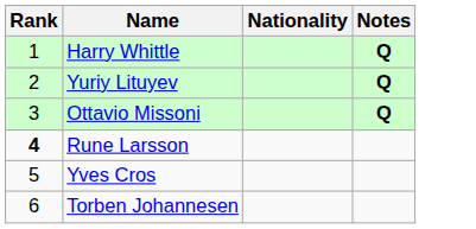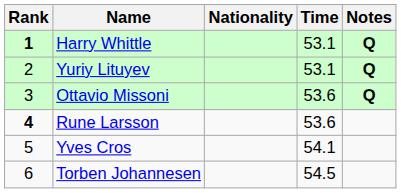 <table class="wikitable sortable" style="text-align:center">
 <tr>
 <th>Rank</th>
 <th>Name</th>
 <th>Nationality</th>
+<th>Time</th>
 <th>Notes</th>
 </tr>
 <tr bgcolor=ccffcc>
-<td>1</td>
+<td><strong>1</strong></td>
 <td align=left><a href='#'>Harry Whittle</a></td>
 <td align=left></td>
+<td>53.1</td>
 <td><strong>Q</strong></td>
 </tr>
 <tr bgcolor=ccffcc>
 <td>2</td>
 <td align=left><a href='#'>Yuriy Lituyev</a></td>
 <td align=left></td>
+<td>53.1</td>
 <td><strong>Q</strong></td>
 </tr>
 <tr bgcolor=ccffcc>
 <td>3</td>
 <td align=left><a href='#'>Ottavio Missoni</a></td>
 <td align=left></td>
+<td>53.6</td>
 <td><strong>Q</strong></td>
 </tr>
 <tr>
 <td><strong>4</strong></td>
 <td align=left><a href='#'>Rune Larsson</a></td>
 <td align=left></td>
+<td>53.6</td>
 <td></td>
 </tr>
 <tr>
 <td>5</td>
 <td align=left><a href='#'>Yves Cros</a></td>
 <td align=left></td>
+<td>54.1</td>
 <td></td>
 </tr>
 <tr>
 <td>6</td>
 <td align=left><a href='#'>Torben Johannesen</a></td>
 <td align=left></td>
+<td>54.5</td>
 <td></td>
 </tr>
 </table>
